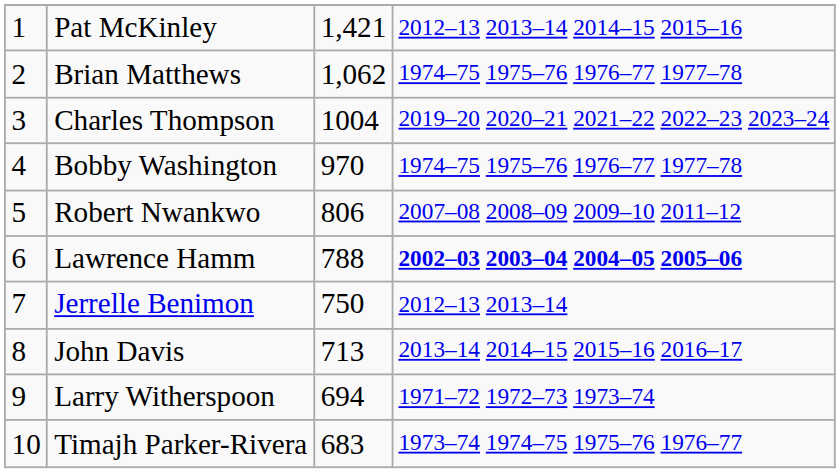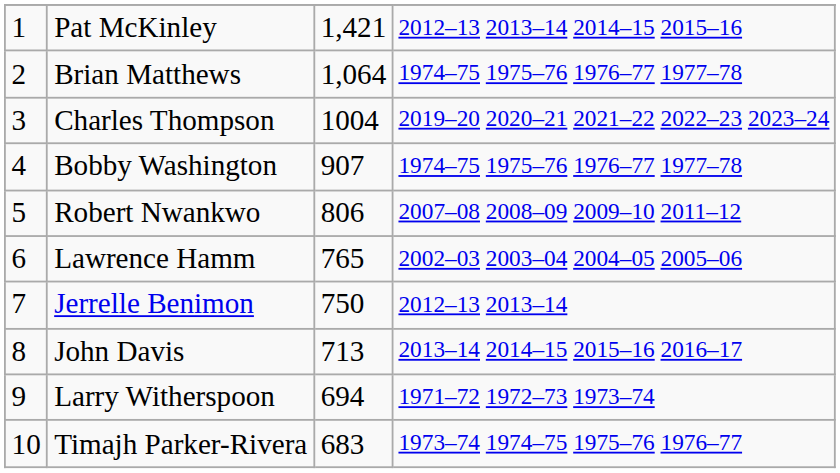 <table class="wikitable">
 <tr>
 </tr>
 <tr>
 <td>1</td>
 <td>Pat McKinley</td>
 <td>1,421</td>
 <td style="font-size:80%;"><a href='#'>2012–13</a> <a href='#'>2013–14</a> <a href='#'>2014–15</a> <a href='#'>2015–16</a></td>
 </tr>
 <tr>
 <td>2</td>
 <td>Brian Matthews</td>
-<td>1,062</td>
+<td>1,064</td>
 <td style="font-size:80%;"><a href='#'>1974–75</a> <a href='#'>1975–76</a> <a href='#'>1976–77</a> <a href='#'>1977–78</a></td>
 </tr>
 <tr>
 <td>3</td>
 <td>Charles Thompson</td>
 <td>1004</td>
 <td style="font-size:80%;"><a href='#'>2019–20</a> <a href='#'>2020–21</a> <a href='#'>2021–22</a> <a href='#'>2022–23</a> <a href='#'>2023–24</a></td>
 </tr>
 <tr>
 <td>4</td>
 <td>Bobby Washington</td>
-<td>970</td>
+<td>907</td>
 <td style="font-size:80%;"><a href='#'>1974–75</a> <a href='#'>1975–76</a> <a href='#'>1976–77</a> <a href='#'>1977–78</a></td>
 </tr>
 <tr>
 <td>5</td>
 <td>Robert Nwankwo</td>
 <td>806</td>
 <td style="font-size:80%;"><a href='#'>2007–08</a> <a href='#'>2008–09</a> <a href='#'>2009–10</a> <a href='#'>2011–12</a></td>
 </tr>
 <tr>
 <td>6</td>
 <td>Lawrence Hamm</td>
-<td>788</td>
-<td style="font-size:80%;"><strong><a href='#'>2002–03</a> <a href='#'>2003–04</a> <a href='#'>2004–05</a> <a href='#'>2005–06</a></strong></td>
+<td>765</td>
+<td style="font-size:80%;"><a href='#'>2002–03</a> <a href='#'>2003–04</a> <a href='#'>2004–05</a> <a href='#'>2005–06</a></td>
 </tr>
 <tr>
 <td>7</td>
 <td><a href='#'>Jerrelle Benimon</a></td>
 <td>750</td>
 <td style="font-size:80%;"><a href='#'>2012–13</a> <a href='#'>2013–14</a></td>
 </tr>
 <tr>
 <td>8</td>
 <td>John Davis</td>
 <td>713</td>
 <td style="font-size:80%;"><a href='#'>2013–14</a> <a href='#'>2014–15</a> <a href='#'>2015–16</a> <a href='#'>2016–17</a></td>
 </tr>
 <tr>
 <td>9</td>
 <td>Larry Witherspoon</td>
 <td>694</td>
 <td style="font-size:80%;"><a href='#'>1971–72</a> <a href='#'>1972–73</a> <a href='#'>1973–74</a></td>
 </tr>
 <tr>
 <td>10</td>
 <td>Timajh Parker-Rivera</td>
 <td>683</td>
 <td style="font-size:80%;"><a href='#'>1973–74</a> <a href='#'>1974–75</a> <a href='#'>1975–76</a> <a href='#'>1976–77</a></td>
 </tr>
 </table>
